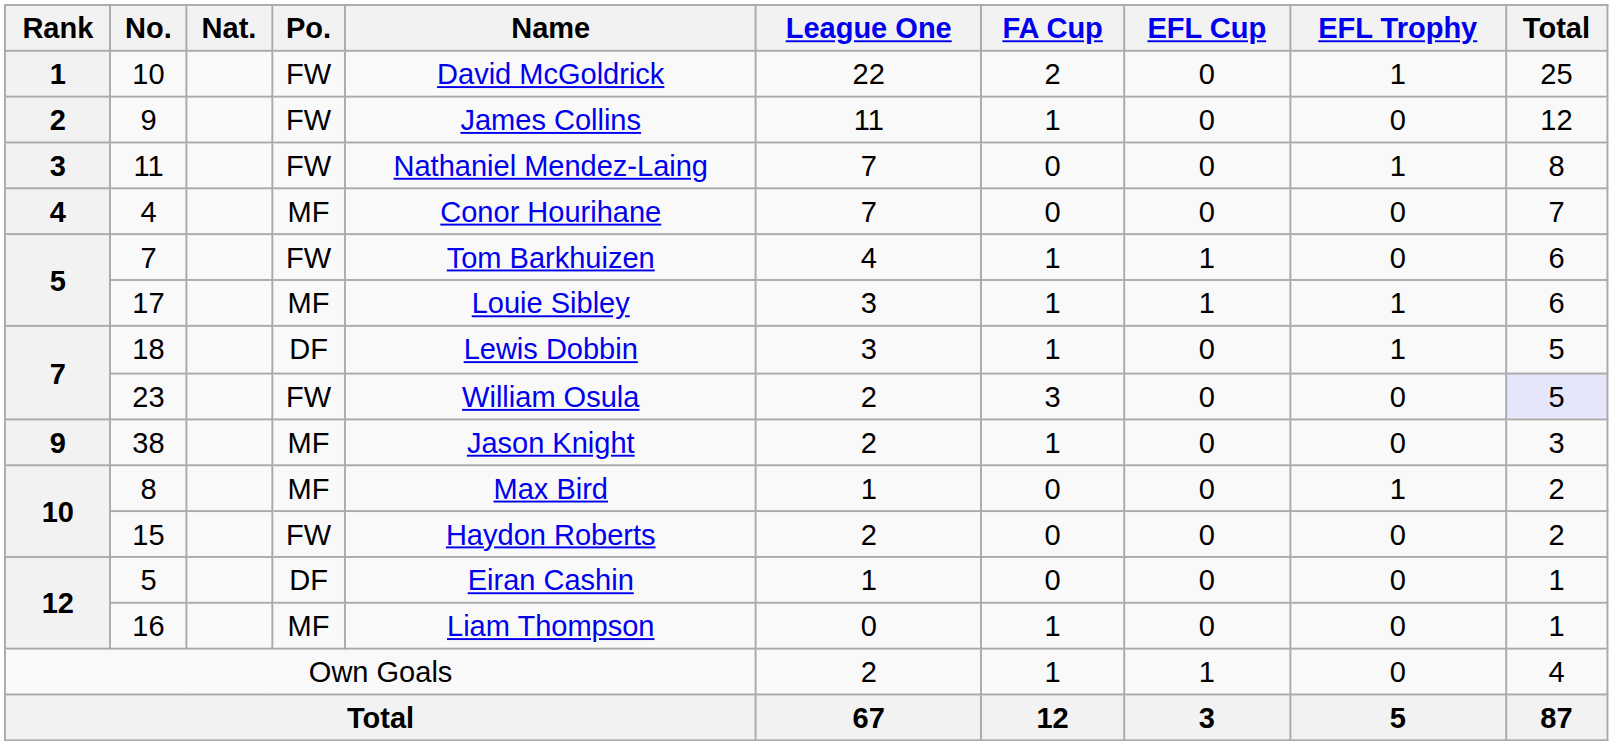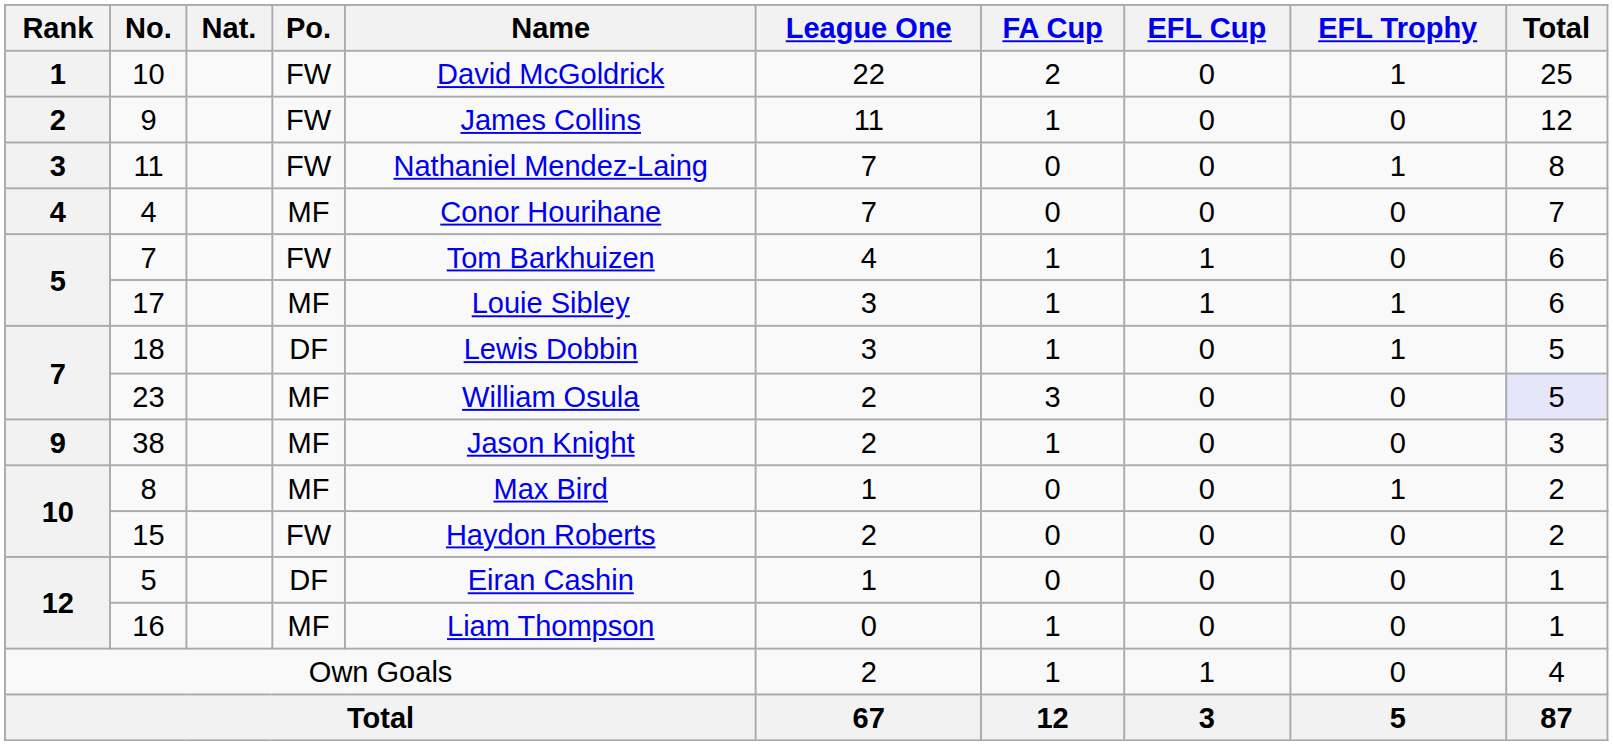 <table class="wikitable" style="text-align:center; font-size:95%; width:95%;">
 <tr>
 <th>Rank</th>
 <th>No.</th>
 <th>Nat.</th>
 <th>Po.</th>
 <th>Name</th>
 <th><a href='#'>League One</a></th>
 <th><a href='#'>FA Cup</a></th>
 <th><a href='#'>EFL Cup</a></th>
 <th><a href='#'>EFL Trophy</a></th>
 <th>Total</th>
 </tr>
 <tr>
 <th rowspan=1>1</th>
 <td>10</td>
 <td></td>
 <td>FW</td>
 <td><a href='#'>David McGoldrick</a></td>
 <td>22</td>
 <td>2</td>
 <td>0</td>
 <td>1</td>
 <td>25</td>
 </tr>
 <tr>
 <th rowspan=1>2</th>
 <td>9</td>
 <td></td>
 <td>FW</td>
 <td><a href='#'>James Collins</a></td>
 <td>11</td>
 <td>1</td>
 <td>0</td>
 <td>0</td>
 <td>12</td>
 </tr>
 <tr>
 <th rowspan=1>3</th>
 <td>11</td>
 <td></td>
 <td>FW</td>
 <td><a href='#'>Nathaniel Mendez-Laing</a></td>
 <td>7</td>
 <td>0</td>
 <td>0</td>
 <td>1</td>
 <td>8</td>
 </tr>
 <tr>
 <th rowspan=1>4</th>
 <td>4</td>
 <td></td>
 <td>MF</td>
 <td><a href='#'>Conor Hourihane</a></td>
 <td>7</td>
 <td>0</td>
 <td>0</td>
 <td>0</td>
 <td>7</td>
 </tr>
 <tr>
 <th rowspan=2>5</th>
 <td>7</td>
 <td></td>
 <td>FW</td>
 <td><a href='#'>Tom Barkhuizen</a></td>
 <td>4</td>
 <td>1</td>
 <td>1</td>
 <td>0</td>
 <td>6</td>
 </tr>
 <tr>
 <td>17</td>
 <td></td>
 <td>MF</td>
 <td><a href='#'>Louie Sibley</a></td>
 <td>3</td>
 <td>1</td>
 <td>1</td>
 <td>1</td>
 <td>6</td>
 </tr>
 <tr>
 <th rowspan=2>7</th>
 <td>18</td>
 <td></td>
 <td>DF</td>
 <td><a href='#'>Lewis Dobbin</a></td>
 <td>3</td>
 <td>1</td>
 <td>0</td>
 <td>1</td>
 <td>5</td>
 </tr>
 <tr>
 <td>23</td>
 <td></td>
-<td>FW</td>
+<td>MF</td>
 <td><a href='#'>William Osula</a></td>
 <td>2</td>
 <td>3</td>
 <td>0</td>
 <td>0</td>
 <td style="background: lavender;">5</td>
 </tr>
 <tr>
 <th rowspan=1>9</th>
 <td>38</td>
 <td></td>
 <td>MF</td>
 <td><a href='#'>Jason Knight</a></td>
 <td>2</td>
 <td>1</td>
 <td>0</td>
 <td>0</td>
 <td>3</td>
 </tr>
 <tr>
 <th rowspan=2>10</th>
 <td>8</td>
 <td></td>
 <td>MF</td>
 <td><a href='#'>Max Bird</a></td>
 <td>1</td>
 <td>0</td>
 <td>0</td>
 <td>1</td>
 <td>2</td>
 </tr>
 <tr>
 <td>15</td>
 <td></td>
 <td>FW</td>
 <td><a href='#'>Haydon Roberts</a></td>
 <td>2</td>
 <td>0</td>
 <td>0</td>
 <td>0</td>
 <td>2</td>
 </tr>
 <tr>
 <th rowspan=2>12</th>
 <td>5</td>
 <td></td>
 <td>DF</td>
 <td><a href='#'>Eiran Cashin</a></td>
 <td>1</td>
 <td>0</td>
 <td>0</td>
 <td>0</td>
 <td>1</td>
 </tr>
 <tr>
 <td>16</td>
 <td></td>
 <td>MF</td>
 <td><a href='#'>Liam Thompson</a></td>
 <td>0</td>
 <td>1</td>
 <td>0</td>
 <td>0</td>
 <td>1</td>
 </tr>
 <tr>
 <td colspan=5>Own Goals</td>
 <td>2</td>
 <td>1</td>
 <td>1</td>
 <td>0</td>
 <td>4</td>
 </tr>
 <tr>
 <th colspan=5>Total</th>
 <th>67</th>
 <th>12</th>
 <th>3</th>
 <th>5</th>
 <th>87</th>
 </tr>
 </table>
